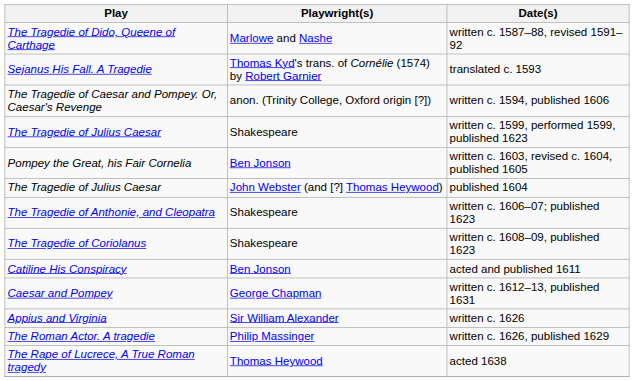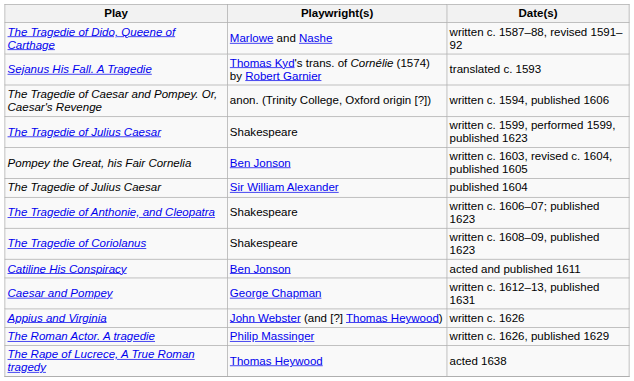 <table class="wikitable" style="margin:0 0 1em 1em">
 <tr>
 <th>Play</th>
 <th>Playwright(s)</th>
 <th>Date(s)</th>
 </tr>
 <tr>
 <td><a href='#'><em>The Tragedie of Dido, Queene of Carthage</em></a></td>
 <td><a href='#'>Marlowe</a> and <a href='#'>Nashe</a></td>
 <td>written c. 1587–88, revised 1591–92</td>
 </tr>
 <tr>
 <td><a href='#'><em>Sejanus His Fall. A Tragedie</em></a></td>
 <td><a href='#'>Thomas Kyd</a>'s trans. of <em>Cornélie</em> (1574) by <a href='#'>Robert Garnier</a></td>
 <td>translated c. 1593</td>
 </tr>
 <tr>
 <td><em>The Tragedie of Caesar and Pompey. Or, Caesar's Revenge</em></td>
 <td>anon. (Trinity College, Oxford origin [?])</td>
 <td>written c. 1594, published 1606</td>
 </tr>
 <tr>
 <td><a href='#'><em>The Tragedie of Julius Caesar</em></a></td>
 <td>Shakespeare</td>
 <td>written c. 1599, performed 1599, published 1623</td>
 </tr>
 <tr>
 <td><em>Pompey the Great, his Fair Cornelia</em></td>
 <td><a href='#'>Ben Jonson</a></td>
 <td>written c. 1603, revised c. 1604, published 1605</td>
 </tr>
 <tr>
 <td><em>The Tragedie of Julius Caesar</em></td>
-<td><a href='#'>John Webster</a> (and [?] <a href='#'>Thomas Heywood</a>)</td>
+<td><a href='#'>Sir William Alexander</a></td>
 <td>published 1604</td>
 </tr>
 <tr>
 <td><a href='#'><em>The Tragedie of Anthonie, and Cleopatra</em></a></td>
 <td>Shakespeare</td>
 <td>written c. 1606–07; published 1623</td>
 </tr>
 <tr>
 <td><a href='#'><em>The Tragedie of Coriolanus</em></a></td>
 <td>Shakespeare</td>
 <td>written c. 1608–09, published 1623</td>
 </tr>
 <tr>
 <td><em><a href='#'>Catiline His Conspiracy</a></em></td>
 <td><a href='#'>Ben Jonson</a></td>
 <td>acted and published 1611</td>
 </tr>
 <tr>
 <td><em><a href='#'>Caesar and Pompey</a></em></td>
 <td><a href='#'>George Chapman</a></td>
 <td>written c. 1612–13, published 1631</td>
 </tr>
 <tr>
 <td><em><a href='#'>Appius and Virginia</a></em></td>
-<td><a href='#'>Sir William Alexander</a></td>
+<td><a href='#'>John Webster</a> (and [?] <a href='#'>Thomas Heywood</a>)</td>
 <td>written c. 1626</td>
 </tr>
 <tr>
 <td><a href='#'><em>The Roman Actor. A tragedie</em></a></td>
 <td><a href='#'>Philip Massinger</a></td>
 <td>written c. 1626, published 1629</td>
 </tr>
 <tr>
 <td><em><a href='#'>The Rape of Lucrece, A True Roman tragedy</a></em></td>
 <td><a href='#'>Thomas Heywood</a></td>
 <td>acted 1638</td>
 </tr>
 <tr>
 </tr>
 </table>
